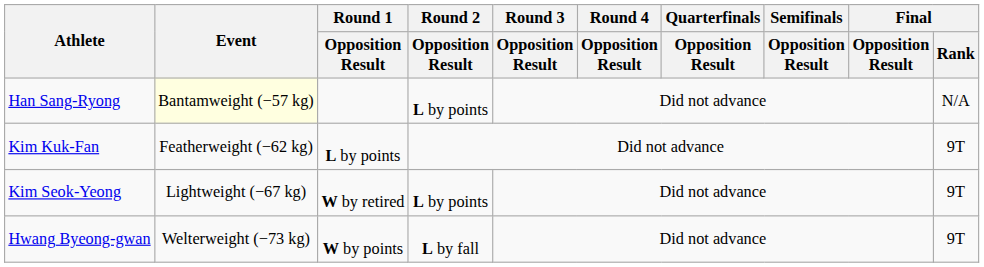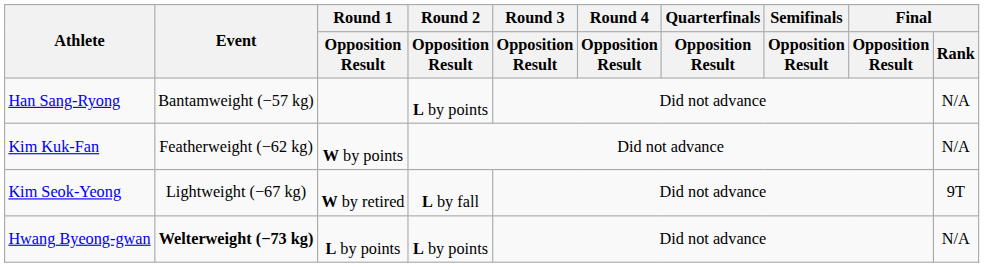 <table class="wikitable" style="font-size:90%; text-align:center;">
 <tr>
 <th rowspan="2">Athlete</th>
 <th rowspan="2">Event</th>
 <th>Round 1</th>
 <th>Round 2</th>
 <th>Round 3</th>
 <th>Round 4</th>
 <th>Quarterfinals</th>
 <th>Semifinals</th>
 <th colspan=2>Final</th>
 </tr>
 <tr>
 <th>Opposition<br>Result</th>
 <th>Opposition<br>Result</th>
 <th>Opposition<br>Result</th>
 <th>Opposition<br>Result</th>
 <th>Opposition<br>Result</th>
 <th>Opposition<br>Result</th>
 <th>Opposition<br>Result</th>
 <th>Rank</th>
 </tr>
 <tr>
 <td align=left><a href='#'>Han Sang-Ryong</a></td>
-<td style="background: lightyellow;">Bantamweight (−57 kg)</td>
+<td>Bantamweight (−57 kg)</td>
 <td></td>
 <td><br><strong>L</strong> by points</td>
 <td colspan=5>Did not advance</td>
 <td>N/A</td>
 </tr>
 <tr>
 <td align=left><a href='#'>Kim Kuk-Fan</a></td>
 <td>Featherweight (−62 kg)</td>
-<td><br><strong>L</strong> by points</td>
+<td><br><strong>W</strong> by points</td>
 <td colspan=6>Did not advance</td>
-<td>9T</td>
+<td>N/A</td>
 </tr>
 <tr>
 <td align=left><a href='#'>Kim Seok-Yeong</a></td>
 <td>Lightweight (−67 kg)</td>
 <td><br><strong>W</strong> by retired</td>
-<td><br><strong>L</strong> by points</td>
+<td><br><strong>L</strong> by fall</td>
 <td colspan=5>Did not advance</td>
 <td>9T</td>
 </tr>
 <tr>
 <td align=left><a href='#'>Hwang Byeong-gwan</a></td>
-<td>Welterweight (−73 kg)</td>
-<td><br><strong>W</strong> by points</td>
-<td><br><strong>L</strong> by fall</td>
+<td><strong>Welterweight (−73 kg)</strong></td>
+<td><br><strong>L</strong> by points</td>
+<td><br><strong>L</strong> by points</td>
 <td colspan=5>Did not advance</td>
-<td>9T</td>
+<td>N/A</td>
 </tr>
 </table>
